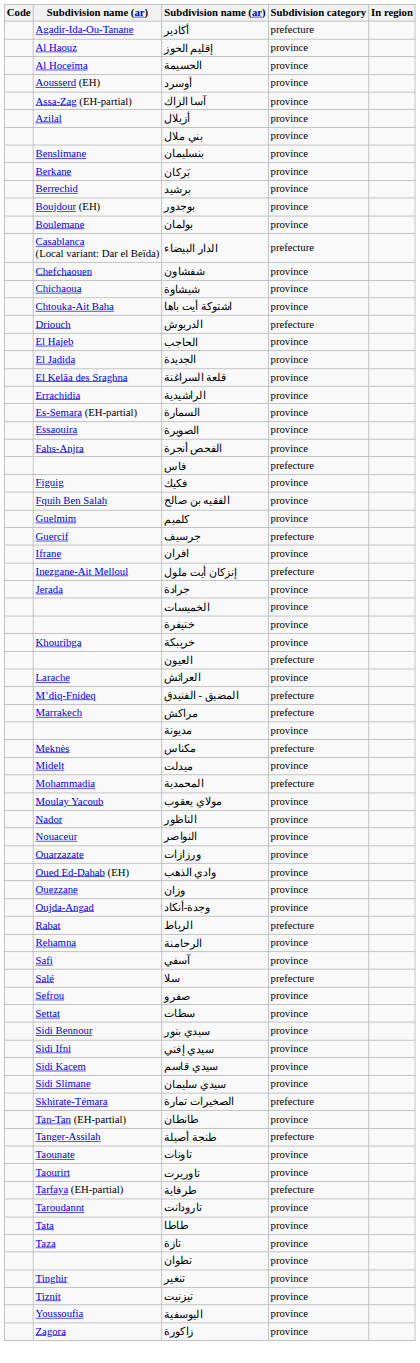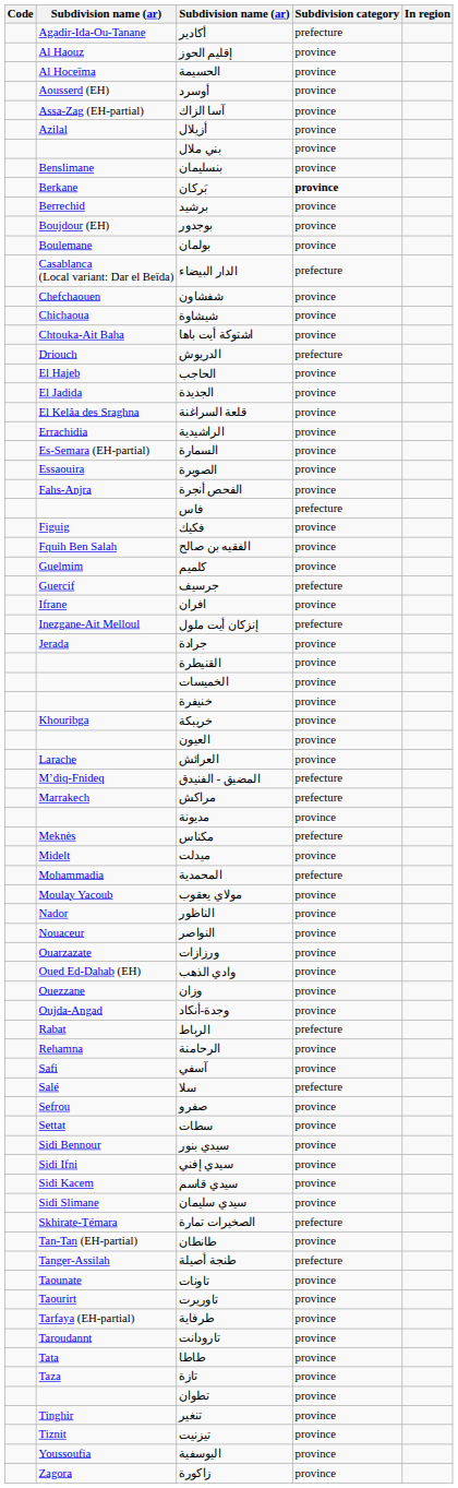 <table class="wikitable sortable">
 <tr>
 <th>Code</th>
 <th>Subdivision name (<a href='#'>ar</a>)</th>
 <th>Subdivision name (<a href='#'>ar</a>) </th>
 <th>Subdivision category</th>
 <th>In region</th>
 </tr>
 <tr>
 <td></td>
 <td><a href='#'>Agadir-Ida-Ou-Tanane</a></td>
 <td>أكادير</td>
 <td>prefecture</td>
 <td><a href='#'></a></td>
 </tr>
 <tr>
 <td></td>
 <td><a href='#'>Al Haouz</a></td>
 <td>إقليم الحوز</td>
 <td>province</td>
 <td><a href='#'></a></td>
 </tr>
 <tr>
 <td></td>
 <td><a href='#'>Al Hoceïma</a></td>
 <td>الحسيمة</td>
 <td>province</td>
 <td><a href='#'></a></td>
 </tr>
 <tr>
 <td></td>
 <td><a href='#'>Aousserd</a> (EH)</td>
 <td>أوسرد</td>
 <td>province</td>
 <td><a href='#'></a></td>
 </tr>
 <tr>
 <td></td>
 <td><a href='#'>Assa-Zag</a> (EH-partial)</td>
 <td>آسا الزاك</td>
 <td>province</td>
 <td><a href='#'></a></td>
 </tr>
 <tr>
 <td></td>
 <td><a href='#'>Azilal</a></td>
 <td>أزيلال</td>
 <td>province</td>
 <td><a href='#'></a></td>
 </tr>
 <tr>
 <td></td>
 <td></td>
 <td>بني ملال</td>
 <td>province</td>
 <td><a href='#'></a></td>
 </tr>
 <tr>
 <td></td>
 <td><a href='#'>Benslimane</a></td>
 <td>بنسليمان</td>
 <td>province</td>
 <td><a href='#'></a></td>
 </tr>
 <tr>
 <td></td>
 <td><a href='#'>Berkane</a></td>
 <td>بَركان</td>
-<td>province</td>
+<td><strong>province</strong></td>
 <td><a href='#'></a></td>
 </tr>
 <tr>
 <td></td>
 <td><a href='#'>Berrechid</a></td>
 <td>برشيد</td>
 <td>province</td>
 <td><a href='#'></a></td>
 </tr>
 <tr>
 <td></td>
 <td><a href='#'>Boujdour</a> (EH)</td>
 <td>بوجدور</td>
 <td>province</td>
 <td><a href='#'></a></td>
 </tr>
 <tr>
 <td></td>
 <td><a href='#'>Boulemane</a></td>
 <td>بولمان</td>
 <td>province</td>
 <td><a href='#'></a></td>
 </tr>
 <tr>
 <td></td>
 <td><a href='#'>Casablanca</a><br>(Local variant: Dar el Beïda)</td>
 <td>الدار البيضاء</td>
 <td>prefecture</td>
 <td><a href='#'></a></td>
 </tr>
 <tr>
 <td></td>
 <td><a href='#'>Chefchaouen</a></td>
 <td>شفشاون</td>
 <td>province</td>
 <td><a href='#'></a></td>
 </tr>
 <tr>
 <td></td>
 <td><a href='#'>Chichaoua</a></td>
 <td>شيشاوة</td>
 <td>province</td>
 <td><a href='#'></a></td>
 </tr>
 <tr>
 <td></td>
 <td><a href='#'>Chtouka-Ait Baha</a></td>
 <td>اشتوكة أيت باها</td>
 <td>province</td>
 <td><a href='#'></a></td>
 </tr>
 <tr>
 <td></td>
 <td><a href='#'>Driouch</a></td>
 <td>الدريوش</td>
 <td>prefecture</td>
 <td><a href='#'></a></td>
 </tr>
 <tr>
 <td></td>
 <td><a href='#'>El Hajeb</a></td>
 <td>الحاجب</td>
 <td>province</td>
 <td><a href='#'></a></td>
 </tr>
 <tr>
 <td></td>
 <td><a href='#'>El Jadida</a></td>
 <td>الجديدة</td>
 <td>province</td>
 <td><a href='#'></a></td>
 </tr>
 <tr>
 <td></td>
 <td><a href='#'>El Kelâa des Sraghna</a></td>
 <td>قلعة السراغنة</td>
 <td>province</td>
 <td><a href='#'></a></td>
 </tr>
 <tr>
 <td></td>
 <td><a href='#'>Errachidia</a></td>
 <td>الراشيدية</td>
 <td>province</td>
 <td><a href='#'></a></td>
 </tr>
 <tr>
 <td></td>
 <td><a href='#'>Es-Semara</a> (EH-partial)</td>
 <td>السمارة</td>
 <td>province</td>
 <td><a href='#'></a></td>
 </tr>
 <tr>
 <td></td>
 <td><a href='#'>Essaouira</a></td>
 <td>الصويرة</td>
 <td>province</td>
 <td><a href='#'></a></td>
 </tr>
 <tr>
 <td></td>
 <td><a href='#'>Fahs-Anjra</a></td>
 <td>الفحص أنجرة</td>
 <td>province</td>
 <td><a href='#'></a></td>
 </tr>
 <tr>
 <td></td>
 <td></td>
 <td>فاس</td>
 <td>prefecture</td>
 <td><a href='#'></a></td>
 </tr>
 <tr>
 <td></td>
 <td><a href='#'>Figuig</a></td>
 <td>فكيك</td>
 <td>province</td>
 <td><a href='#'></a></td>
 </tr>
 <tr>
 <td></td>
 <td><a href='#'>Fquih Ben Salah</a></td>
 <td>الفقيه بن صالح</td>
 <td>province</td>
 <td><a href='#'></a></td>
 </tr>
 <tr>
 <td></td>
 <td><a href='#'>Guelmim</a></td>
 <td>كلميم</td>
 <td>province</td>
 <td><a href='#'></a></td>
 </tr>
 <tr>
 <td></td>
 <td><a href='#'>Guercif</a></td>
 <td>جرسيف</td>
 <td>prefecture</td>
 <td><a href='#'></a></td>
 </tr>
 <tr>
 <td></td>
 <td><a href='#'>Ifrane</a></td>
 <td>افران</td>
 <td>province</td>
 <td><a href='#'></a></td>
 </tr>
 <tr>
 <td></td>
 <td><a href='#'>Inezgane-Ait Melloul</a></td>
 <td>إنزكان أيت ملول</td>
 <td>prefecture</td>
 <td><a href='#'></a></td>
 </tr>
 <tr>
 <td></td>
 <td><a href='#'>Jerada</a></td>
 <td>جرادة</td>
 <td>province</td>
 <td><a href='#'></a></td>
 </tr>
 <tr>
 <td></td>
 <td></td>
+<td>القنيطرة</td>
+<td>province</td>
+<td><a href='#'></a></td>
+</tr>
+<tr>
+<td></td>
+<td></td>
 <td>الخميسات</td>
 <td>province</td>
 <td><a href='#'></a></td>
 </tr>
 <tr>
 <td></td>
 <td></td>
 <td>خنيفرة</td>
 <td>province</td>
 <td><a href='#'></a></td>
 </tr>
 <tr>
 <td></td>
 <td><a href='#'>Khouribga</a></td>
 <td>خريبكة</td>
 <td>province</td>
 <td><a href='#'></a></td>
 </tr>
 <tr>
 <td></td>
 <td></td>
 <td>العيون</td>
-<td>prefecture</td>
+<td>province</td>
 <td><a href='#'></a></td>
 </tr>
 <tr>
 <td></td>
 <td><a href='#'>Larache</a></td>
 <td>العرائش</td>
 <td>province</td>
 <td><a href='#'></a></td>
 </tr>
 <tr>
 <td></td>
 <td><a href='#'>M’diq-Fnideq</a></td>
 <td>المضيق - الفنيدق</td>
 <td>prefecture</td>
 <td><a href='#'></a></td>
 </tr>
 <tr>
 <td></td>
 <td><a href='#'>Marrakech</a></td>
 <td>مراكش</td>
 <td>prefecture</td>
 <td><a href='#'></a></td>
 </tr>
 <tr>
 <td></td>
 <td></td>
 <td>مديونة</td>
 <td>province</td>
 <td><a href='#'></a></td>
 </tr>
 <tr>
 <td></td>
 <td><a href='#'>Meknès</a></td>
 <td>مكناس</td>
 <td>prefecture</td>
 <td><a href='#'></a></td>
 </tr>
 <tr>
 <td></td>
 <td><a href='#'>Midelt</a></td>
 <td>ميدلت</td>
 <td>province</td>
 <td><a href='#'></a></td>
 </tr>
 <tr>
 <td></td>
 <td><a href='#'>Mohammadia</a></td>
 <td>المحمدية</td>
 <td>prefecture</td>
 <td><a href='#'></a></td>
 </tr>
 <tr>
 <td></td>
 <td><a href='#'>Moulay Yacoub</a></td>
 <td>مولاي يعقوب</td>
 <td>province</td>
 <td><a href='#'></a></td>
 </tr>
 <tr>
 <td></td>
 <td><a href='#'>Nador</a></td>
 <td>الناظور</td>
 <td>province</td>
 <td><a href='#'></a></td>
 </tr>
 <tr>
 <td></td>
 <td><a href='#'>Nouaceur</a></td>
 <td>النواصر</td>
 <td>province</td>
 <td><a href='#'></a></td>
 </tr>
 <tr>
 <td></td>
 <td><a href='#'>Ouarzazate</a></td>
 <td>ورزازات</td>
 <td>province</td>
 <td><a href='#'></a></td>
 </tr>
 <tr>
 <td></td>
 <td><a href='#'>Oued Ed-Dahab</a> (EH)</td>
 <td>وادي الذهب</td>
 <td>province</td>
 <td><a href='#'></a></td>
 </tr>
 <tr>
 <td></td>
 <td><a href='#'>Ouezzane</a></td>
 <td>وزان</td>
 <td>province</td>
 <td><a href='#'></a></td>
 </tr>
 <tr>
 <td></td>
 <td><a href='#'>Oujda-Angad</a></td>
 <td>وجدة-أنكاد</td>
 <td>province</td>
 <td><a href='#'></a></td>
 </tr>
 <tr>
 <td></td>
 <td><a href='#'>Rabat</a></td>
 <td>الرباط</td>
 <td>prefecture</td>
 <td><a href='#'></a></td>
 </tr>
 <tr>
 <td></td>
 <td><a href='#'>Rehamna</a></td>
 <td>الرحامنة</td>
 <td>province</td>
 <td><a href='#'></a></td>
 </tr>
 <tr>
 <td></td>
 <td><a href='#'>Safi</a></td>
 <td>آسفي</td>
 <td>province</td>
 <td><a href='#'></a></td>
 </tr>
 <tr>
 <td></td>
 <td><a href='#'>Salé</a></td>
 <td>سلا</td>
 <td>prefecture</td>
 <td><a href='#'></a></td>
 </tr>
 <tr>
 <td></td>
 <td><a href='#'>Sefrou</a></td>
 <td>صفرو</td>
 <td>province</td>
 <td><a href='#'></a></td>
 </tr>
 <tr>
 <td></td>
 <td><a href='#'>Settat</a></td>
 <td>سطات</td>
 <td>province</td>
 <td><a href='#'></a></td>
 </tr>
 <tr>
 <td></td>
 <td><a href='#'>Sidi Bennour</a></td>
 <td>سيدي بنور</td>
 <td>province</td>
 <td><a href='#'></a></td>
 </tr>
 <tr>
 <td></td>
 <td><a href='#'>Sidi Ifni</a></td>
 <td>سيدي إفني</td>
 <td>province</td>
 <td><a href='#'></a></td>
 </tr>
 <tr>
 <td></td>
 <td><a href='#'>Sidi Kacem</a></td>
 <td>سيدي قاسم</td>
 <td>province</td>
 <td><a href='#'></a></td>
 </tr>
 <tr>
 <td></td>
 <td><a href='#'>Sidi Slimane</a></td>
 <td>سيدي سليمان</td>
 <td>province</td>
 <td><a href='#'></a></td>
 </tr>
 <tr>
 <td></td>
 <td><a href='#'>Skhirate-Témara</a></td>
 <td>الصخيرات تمارة</td>
 <td>prefecture</td>
 <td><a href='#'></a></td>
 </tr>
 <tr>
 <td></td>
 <td><a href='#'>Tan-Tan</a> (EH-partial)</td>
 <td>طانطان</td>
 <td>province</td>
 <td><a href='#'></a></td>
 </tr>
 <tr>
 <td></td>
 <td><a href='#'>Tanger-Assilah</a></td>
 <td>طنجة أصيلة</td>
 <td>prefecture</td>
 <td><a href='#'></a></td>
 </tr>
 <tr>
 <td></td>
 <td><a href='#'>Taounate</a></td>
 <td>تاونات</td>
 <td>province</td>
 <td><a href='#'></a></td>
 </tr>
 <tr>
 <td></td>
 <td><a href='#'>Taourirt</a></td>
 <td>تاوريرت</td>
 <td>province</td>
 <td><a href='#'></a></td>
 </tr>
 <tr>
 <td></td>
 <td><a href='#'>Tarfaya</a> (EH-partial)</td>
 <td>طرفاية</td>
-<td>prefecture</td>
+<td>province</td>
 <td><a href='#'></a></td>
 </tr>
 <tr>
 <td></td>
 <td><a href='#'>Taroudannt</a></td>
 <td>تارودانت</td>
 <td>province</td>
 <td><a href='#'></a></td>
 </tr>
 <tr>
 <td></td>
 <td><a href='#'>Tata</a></td>
 <td>طاطا</td>
 <td>province</td>
 <td><a href='#'></a></td>
 </tr>
 <tr>
 <td></td>
 <td><a href='#'>Taza</a></td>
 <td>تازة</td>
 <td>province</td>
 <td><a href='#'></a></td>
 </tr>
 <tr>
 <td></td>
 <td></td>
 <td>تطوان</td>
 <td>province</td>
 <td><a href='#'></a></td>
 </tr>
 <tr>
 <td></td>
 <td><a href='#'>Tinghir</a></td>
 <td>تنغير</td>
 <td>province</td>
 <td><a href='#'></a></td>
 </tr>
 <tr>
 <td></td>
 <td><a href='#'>Tiznit</a></td>
 <td>تيزنيت</td>
 <td>province</td>
 <td><a href='#'></a></td>
 </tr>
 <tr>
 <td></td>
 <td><a href='#'>Youssoufia</a></td>
 <td>اليوسفية</td>
 <td>province</td>
 <td><a href='#'></a></td>
 </tr>
 <tr>
 <td></td>
 <td><a href='#'>Zagora</a></td>
 <td>زاكورة</td>
 <td>province</td>
 <td><a href='#'></a></td>
 </tr>
 </table>
